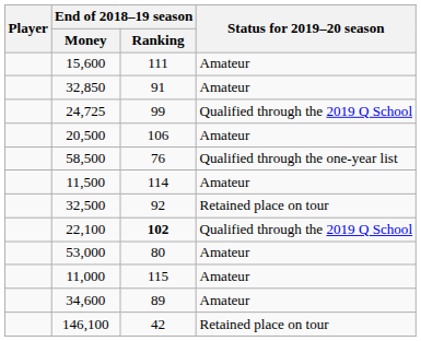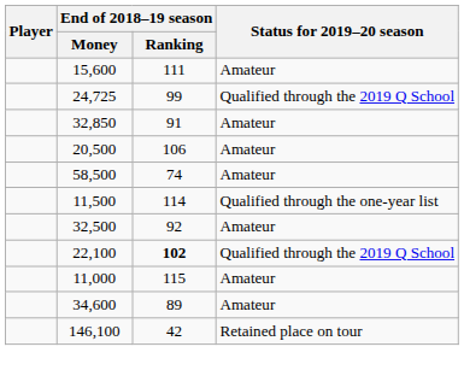 <table class="wikitable sortable" style="text-align:center; font-size:90%">
 <tr>
 <th rowspan=2>Player</th>
 <th colspan=2>End of 2018–19 season</th>
 <th rowspan=2>Status for 2019–20 season</th>
 </tr>
 <tr>
 <th>Money</th>
 <th>Ranking</th>
 </tr>
 <tr>
 <td align=left></td>
 <td>15,600</td>
 <td>111</td>
 <td align=left>Amateur</td>
 </tr>
 <tr>
 <td align=left></td>
+<td>24,725</td>
+<td>99</td>
+<td align=left>Qualified through the <a href='#'>2019 Q School</a></td>
+</tr>
+<tr>
+<td align=left></td>
 <td>32,850</td>
 <td>91</td>
 <td align=left>Amateur</td>
-</tr>
-<tr>
-<td align=left></td>
-<td>24,725</td>
-<td>99</td>
-<td align=left>Qualified through the <a href='#'>2019 Q School</a></td>
 </tr>
 <tr>
 <td align=left></td>
 <td>20,500</td>
 <td>106</td>
 <td align=left>Amateur</td>
 </tr>
 <tr>
 <td align=left></td>
 <td>58,500</td>
-<td>76</td>
-<td align=left>Qualified through the one-year list</td>
+<td>74</td>
+<td align=left>Amateur</td>
 </tr>
 <tr>
 <td align=left></td>
 <td>11,500</td>
 <td>114</td>
-<td align=left>Amateur</td>
+<td align=left>Qualified through the one-year list</td>
 </tr>
 <tr>
 <td align=left></td>
 <td>32,500</td>
 <td>92</td>
-<td align=left>Retained place on tour</td>
+<td align=left>Amateur</td>
 </tr>
 <tr>
 <td align=left></td>
 <td>22,100</td>
 <td><strong>102</strong></td>
 <td align=left>Qualified through the <a href='#'>2019 Q School</a></td>
-</tr>
-<tr>
-<td align=left></td>
-<td>53,000</td>
-<td>80</td>
-<td align=left>Amateur</td>
 </tr>
 <tr>
 <td align=left></td>
 <td>11,000</td>
 <td>115</td>
 <td align=left>Amateur</td>
 </tr>
 <tr>
 <td align=left></td>
 <td>34,600</td>
 <td>89</td>
 <td align=left>Amateur</td>
 </tr>
 <tr>
 <td align=left></td>
 <td>146,100</td>
 <td>42</td>
 <td align=left>Retained place on tour</td>
 </tr>
 </table>
